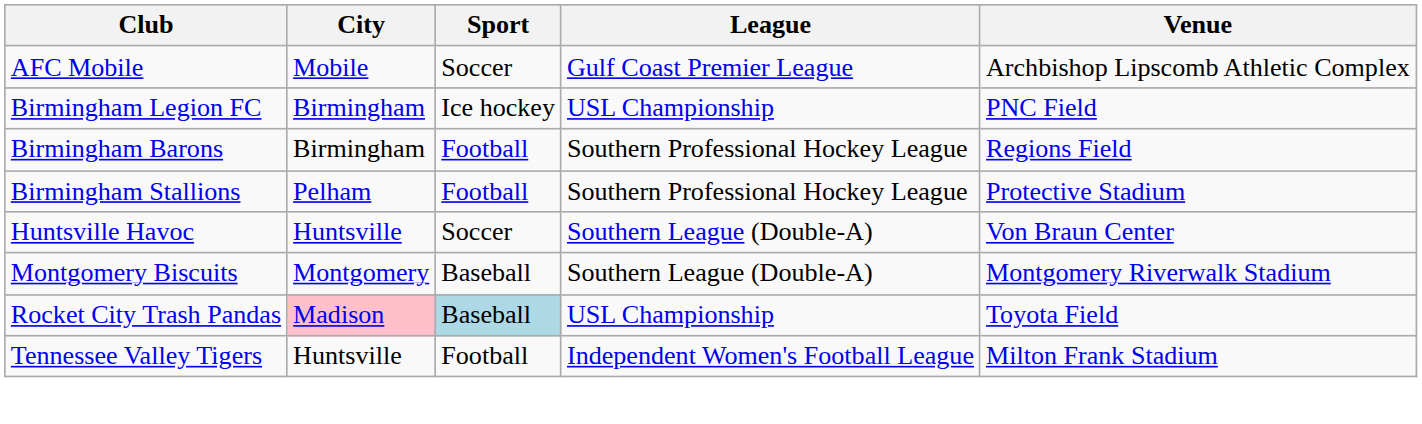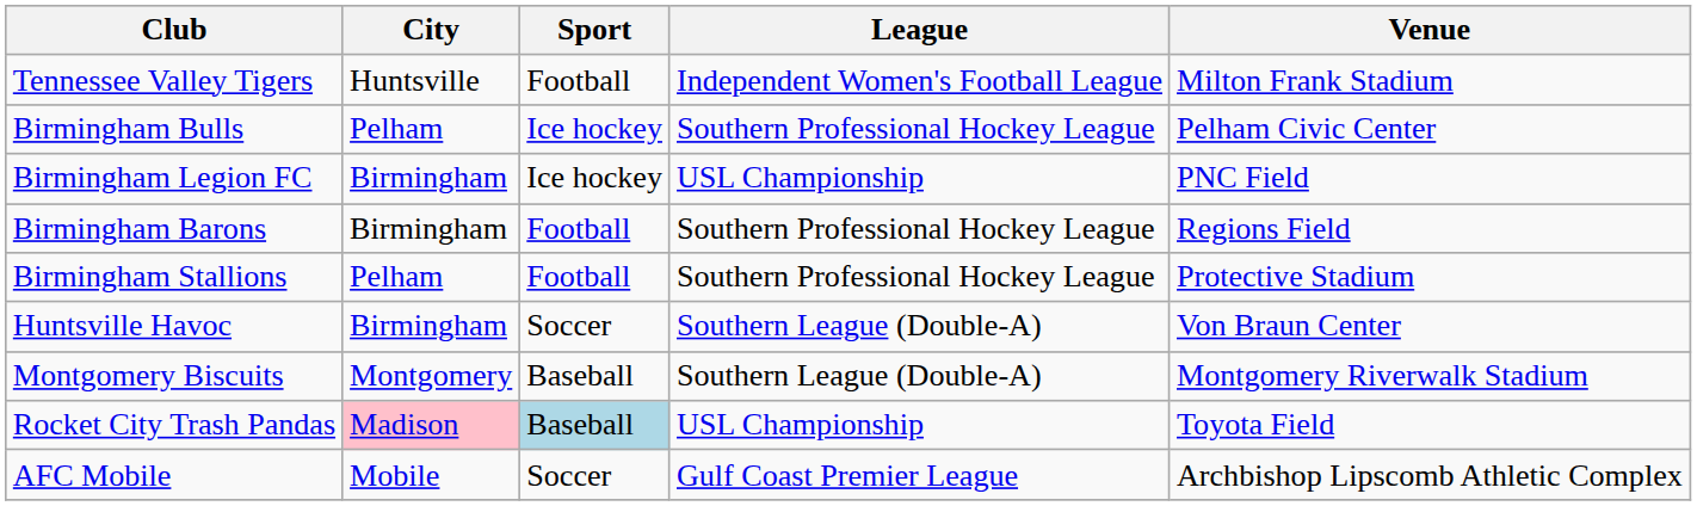 <table class="sortable wikitable">
 <tr>
 <th>Club</th>
 <th>City</th>
 <th>Sport</th>
 <th>League</th>
 <th>Venue</th>
 </tr>
 <tr>
-<td><a href='#'>AFC Mobile</a></td>
-<td><a href='#'>Mobile</a></td>
-<td>Soccer</td>
-<td><a href='#'>Gulf Coast Premier League</a></td>
-<td>Archbishop Lipscomb Athletic Complex</td>
+<td><a href='#'>Tennessee Valley Tigers</a></td>
+<td>Huntsville</td>
+<td>Football</td>
+<td><a href='#'>Independent Women's Football League</a></td>
+<td><a href='#'>Milton Frank Stadium</a></td>
+</tr>
+<tr>
+<td><a href='#'>Birmingham Bulls</a></td>
+<td><a href='#'>Pelham</a></td>
+<td><a href='#'>Ice hockey</a></td>
+<td><a href='#'>Southern Professional Hockey League</a></td>
+<td><a href='#'>Pelham Civic Center</a></td>
 </tr>
 <tr>
 <td><a href='#'>Birmingham Legion FC</a></td>
 <td><a href='#'>Birmingham</a></td>
 <td>Ice hockey</td>
 <td><a href='#'>USL Championship</a></td>
 <td><a href='#'>PNC Field</a></td>
 </tr>
 <tr>
 <td><a href='#'>Birmingham Barons</a></td>
 <td>Birmingham</td>
 <td><a href='#'>Football</a></td>
 <td>Southern Professional Hockey League</td>
 <td><a href='#'>Regions Field</a></td>
 </tr>
 <tr>
 <td><a href='#'>Birmingham Stallions</a></td>
 <td><a href='#'>Pelham</a></td>
 <td><a href='#'>Football</a></td>
 <td>Southern Professional Hockey League</td>
 <td><a href='#'>Protective Stadium</a></td>
 </tr>
 <tr>
 <td><a href='#'>Huntsville Havoc</a></td>
-<td><a href='#'>Huntsville</a></td>
+<td><a href='#'>Birmingham</a></td>
 <td>Soccer</td>
 <td><a href='#'>Southern League</a> (Double-A)</td>
 <td><a href='#'>Von Braun Center</a></td>
 </tr>
 <tr>
 <td><a href='#'>Montgomery Biscuits</a></td>
 <td><a href='#'>Montgomery</a></td>
 <td>Baseball</td>
 <td>Southern League (Double-A)</td>
 <td><a href='#'>Montgomery Riverwalk Stadium</a></td>
 </tr>
 <tr>
 <td><a href='#'>Rocket City Trash Pandas</a></td>
 <td style="background: pink;"><a href='#'>Madison</a></td>
 <td style="background: lightblue;">Baseball</td>
 <td><a href='#'>USL Championship</a></td>
 <td><a href='#'>Toyota Field</a></td>
 </tr>
 <tr>
-<td><a href='#'>Tennessee Valley Tigers</a></td>
-<td>Huntsville</td>
-<td>Football</td>
-<td><a href='#'>Independent Women's Football League</a></td>
-<td><a href='#'>Milton Frank Stadium</a></td>
+<td><a href='#'>AFC Mobile</a></td>
+<td><a href='#'>Mobile</a></td>
+<td>Soccer</td>
+<td><a href='#'>Gulf Coast Premier League</a></td>
+<td>Archbishop Lipscomb Athletic Complex</td>
 </tr>
 </table>
